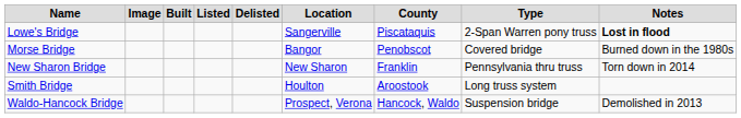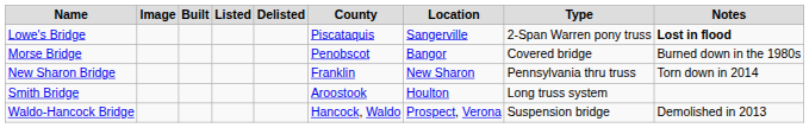 <table class="wikitable sortable">
 <tr>
 <th style="background-color:#ddd">Name</th>
 <th style="background-color:#ddd">Image</th>
 <th style="background-color:#ddd">Built</th>
 <th style="background-color:#ddd">Listed</th>
 <th style="background-color:#ddd">Delisted</th>
+<th style="background-color:#ddd">County</th>
 <th style="background-color:#ddd">Location</th>
-<th style="background-color:#ddd">County</th>
 <th style="background-color:#ddd">Type</th>
 <th style="background-color:#ddd">Notes</th>
 </tr>
 <tr>
 <td><a href='#'>Lowe's Bridge</a></td>
 <td></td>
 <td></td>
 <td></td>
 <td></td>
+<td><a href='#'>Piscataquis</a></td>
 <td><a href='#'>Sangerville</a></td>
-<td><a href='#'>Piscataquis</a></td>
 <td>2-Span Warren pony truss</td>
 <td><strong>Lost in flood</strong></td>
 </tr>
 <tr>
 <td><a href='#'>Morse Bridge</a></td>
 <td></td>
 <td></td>
 <td></td>
 <td></td>
+<td><a href='#'>Penobscot</a></td>
 <td><a href='#'>Bangor</a><br><small></small></td>
-<td><a href='#'>Penobscot</a></td>
 <td>Covered bridge</td>
 <td>Burned down in the 1980s</td>
 </tr>
 <tr>
 <td><a href='#'>New Sharon Bridge</a></td>
 <td></td>
 <td></td>
 <td></td>
 <td></td>
+<td><a href='#'>Franklin</a></td>
 <td><a href='#'>New Sharon</a><br><small></small></td>
-<td><a href='#'>Franklin</a></td>
 <td>Pennsylvania thru truss</td>
 <td>Torn down in 2014</td>
 </tr>
 <tr>
 <td><a href='#'>Smith Bridge</a></td>
 <td></td>
 <td></td>
 <td></td>
 <td></td>
+<td><a href='#'>Aroostook</a></td>
 <td><a href='#'>Houlton</a><br><small></small></td>
-<td><a href='#'>Aroostook</a></td>
 <td>Long truss system</td>
 <td></td>
 </tr>
 <tr>
 <td><a href='#'>Waldo-Hancock Bridge</a></td>
 <td></td>
 <td></td>
 <td></td>
 <td></td>
+<td><a href='#'>Hancock</a>, <a href='#'>Waldo</a></td>
 <td><a href='#'>Prospect</a>, <a href='#'>Verona</a><br><small></small></td>
-<td><a href='#'>Hancock</a>, <a href='#'>Waldo</a></td>
 <td>Suspension bridge</td>
 <td>Demolished in 2013</td>
 </tr>
 </table>
